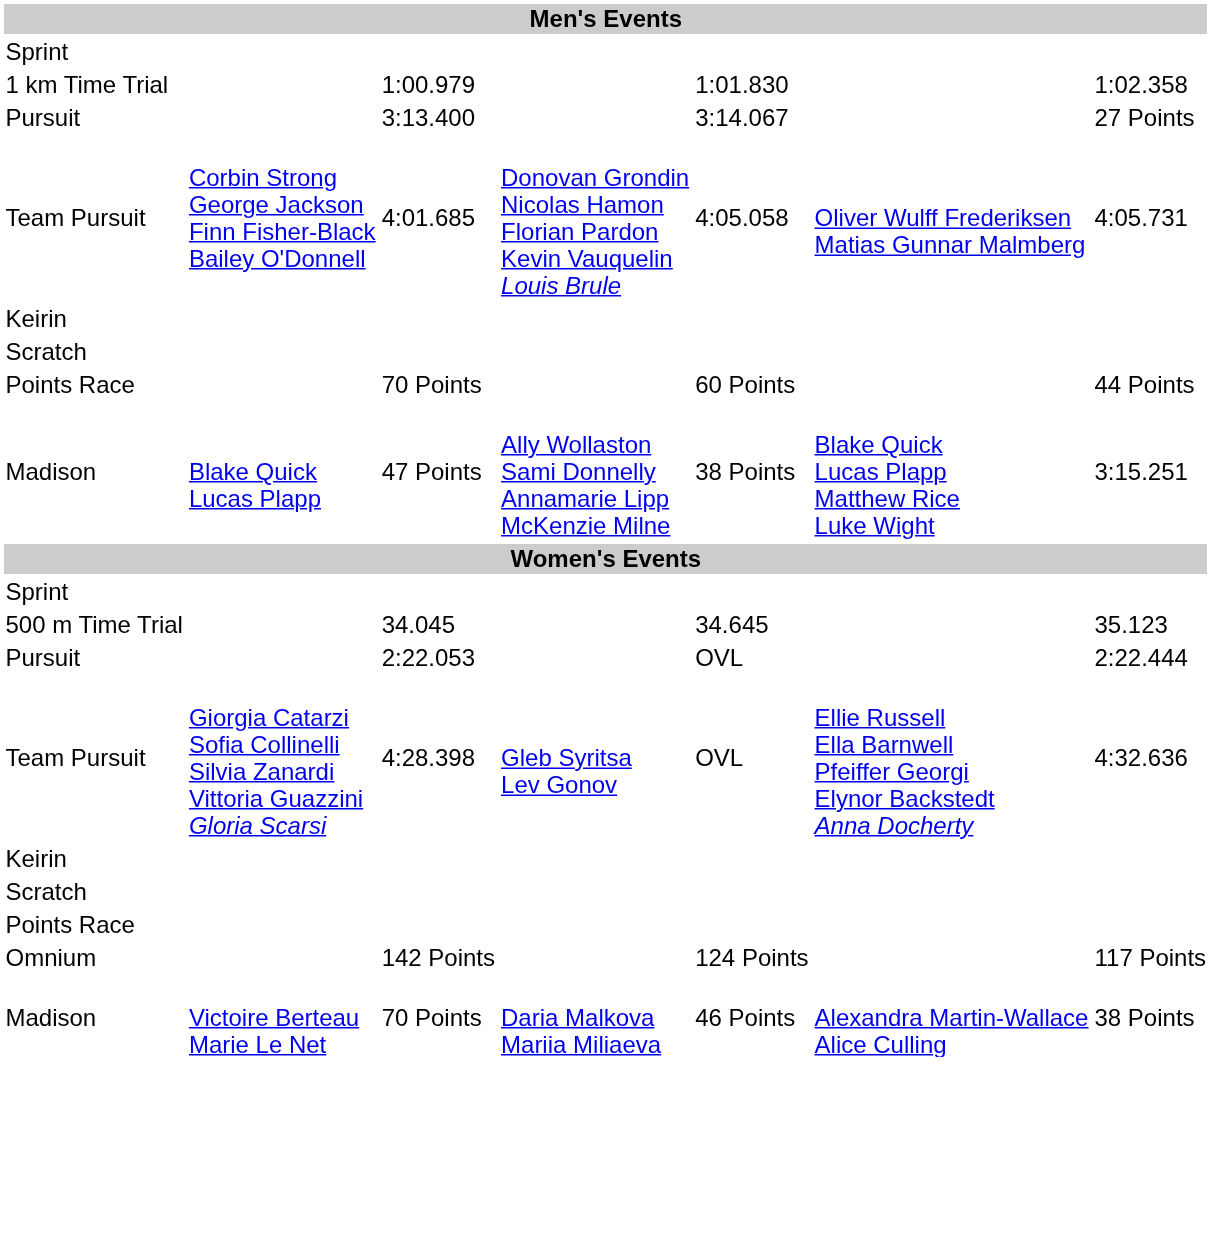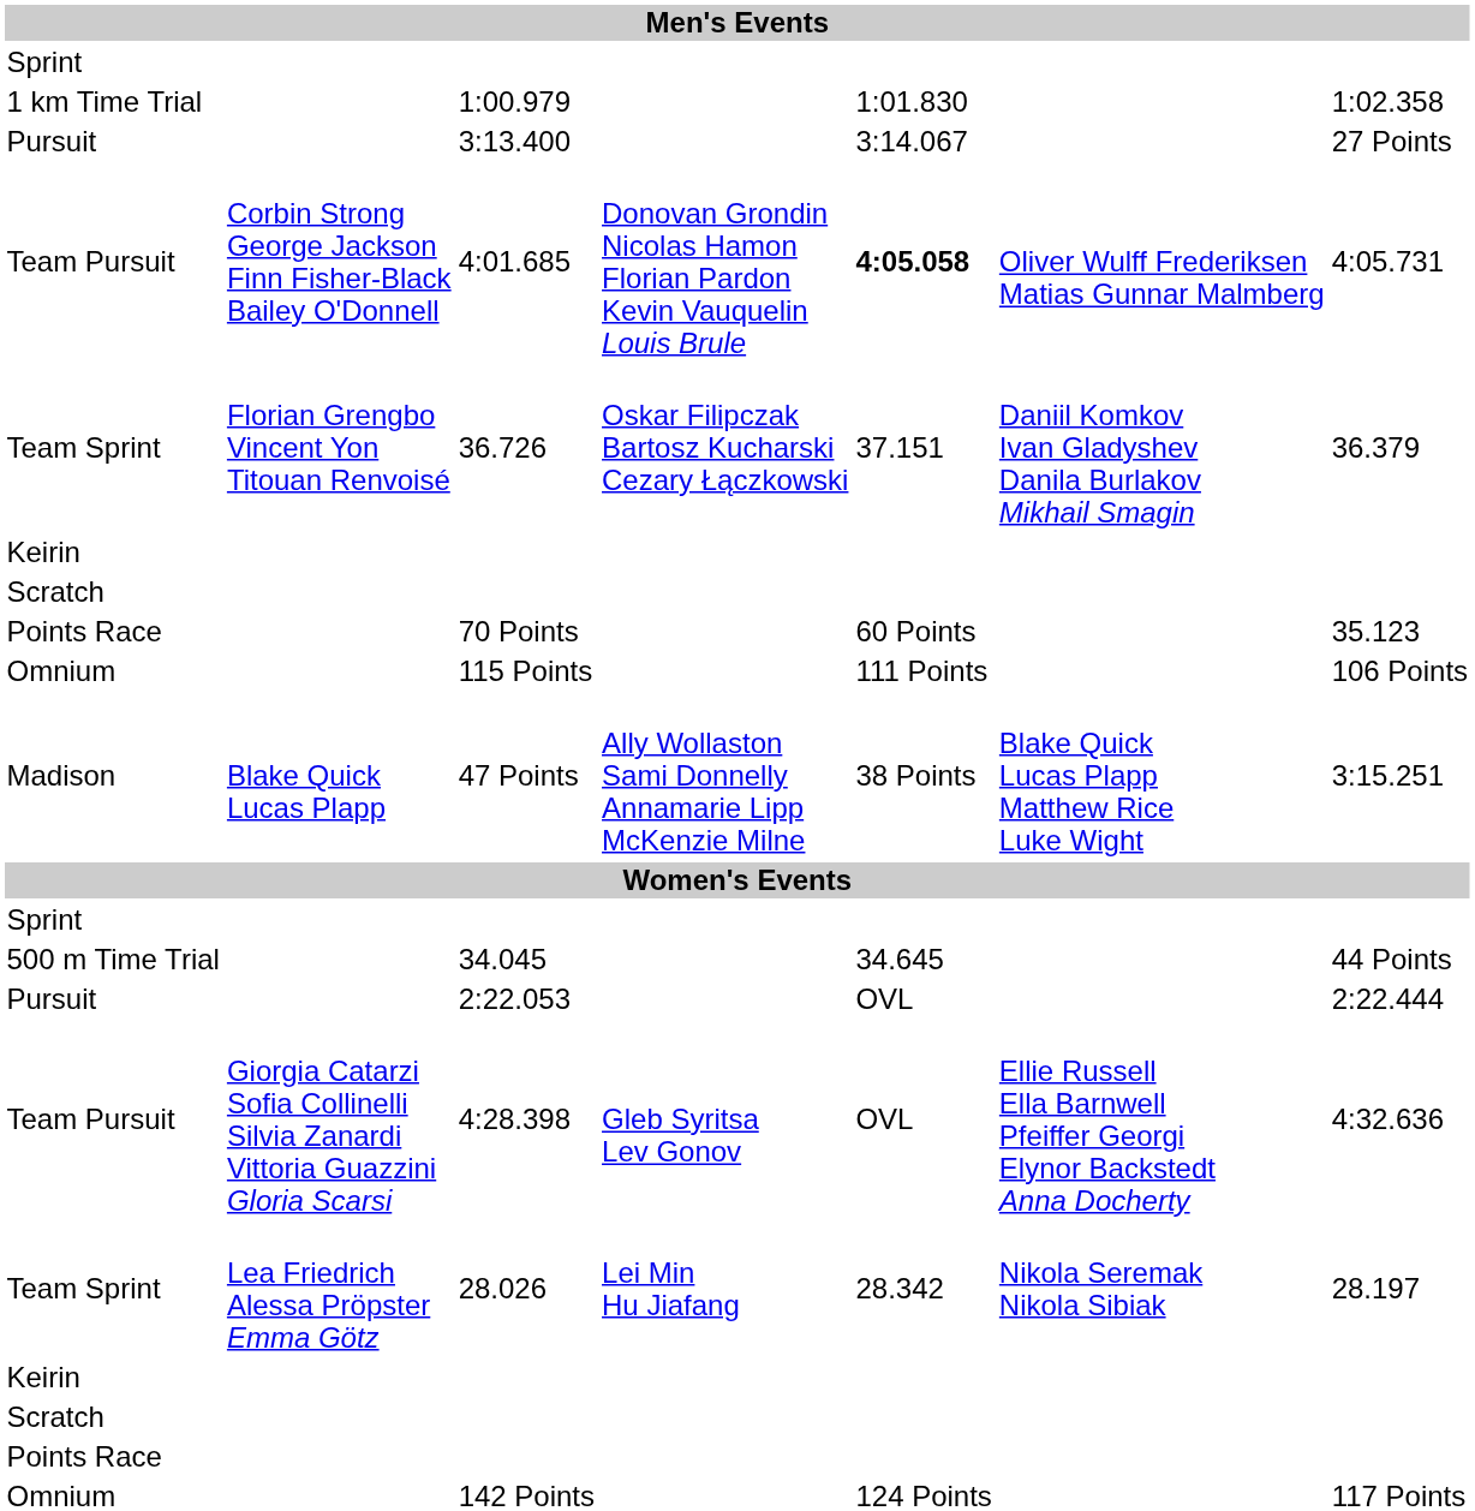 <table>
 <tr style="background:#ccc; width:100%;">
 <td colspan=7 align=center><strong>Men's Events</strong></td>
 </tr>
 <tr>
 <td>Sprint</td>
 <td colspan=2></td>
 <td colspan=2></td>
 <td colspan=2></td>
 </tr>
 <tr>
 <td>1 km Time Trial</td>
 <td></td>
 <td>1:00.979 </td>
 <td></td>
 <td>1:01.830</td>
 <td></td>
 <td>1:02.358</td>
 </tr>
 <tr>
 <td>Pursuit</td>
 <td></td>
 <td>3:13.400 </td>
 <td></td>
 <td>3:14.067</td>
 <td></td>
 <td>27 Points</td>
 </tr>
 <tr>
 <td>Team Pursuit</td>
 <td valign="top"><br><a href='#'>Corbin Strong</a><br><a href='#'>George Jackson</a><br><a href='#'>Finn Fisher-Black</a><br><a href='#'>Bailey O'Donnell</a></td>
 <td>4:01.685</td>
 <td><br><a href='#'>Donovan Grondin</a><br><a href='#'>Nicolas Hamon</a><br><a href='#'>Florian Pardon</a><br><a href='#'>Kevin Vauquelin</a><br><em><a href='#'>Louis Brule</a></em></td>
-<td>4:05.058</td>
+<td><strong>4:05.058</strong></td>
 <td><br><a href='#'>Oliver Wulff Frederiksen</a><br><a href='#'>Matias Gunnar Malmberg</a></td>
 <td>4:05.731</td>
+</tr>
+<tr>
+<td>Team Sprint</td>
+<td valign="top"><br><a href='#'>Florian Grengbo</a><br><a href='#'>Vincent Yon</a><br><a href='#'>Titouan Renvoisé</a></td>
+<td>36.726</td>
+<td valign="top"><br><a href='#'>Oskar Filipczak</a><br><a href='#'>Bartosz Kucharski</a><br><a href='#'>Cezary Łączkowski</a></td>
+<td>37.151</td>
+<td><br><a href='#'>Daniil Komkov</a><br><a href='#'>Ivan Gladyshev</a><br><a href='#'>Danila Burlakov</a><br><em><a href='#'>Mikhail Smagin</a></em></td>
+<td>36.379</td>
 </tr>
 <tr>
 <td>Keirin</td>
 <td colspan=2></td>
 <td colspan=2></td>
 <td colspan=2></td>
 </tr>
 <tr>
 <td>Scratch</td>
 <td colspan=2></td>
 <td colspan=2></td>
 <td colspan=2></td>
 </tr>
 <tr>
 <td>Points Race</td>
 <td></td>
 <td>70 Points</td>
 <td></td>
 <td>60 Points</td>
 <td></td>
-<td>44 Points</td>
+<td>35.123</td>
+</tr>
+<tr>
+<td>Omnium</td>
+<td></td>
+<td>115 Points</td>
+<td></td>
+<td>111 Points</td>
+<td></td>
+<td>106 Points</td>
 </tr>
 <tr>
 <td>Madison</td>
 <td><br><a href='#'>Blake Quick</a><br><a href='#'>Lucas Plapp</a></td>
 <td>47 Points</td>
 <td valign="top"><br><a href='#'>Ally Wollaston</a><br><a href='#'>Sami Donnelly</a><br><a href='#'>Annamarie Lipp</a><br><a href='#'>McKenzie Milne</a></td>
 <td>38 Points</td>
 <td valign="top"><br><a href='#'>Blake Quick</a><br><a href='#'>Lucas Plapp</a><br><a href='#'>Matthew Rice</a><br><a href='#'>Luke Wight</a></td>
 <td>3:15.251</td>
 </tr>
 <tr style="background:#ccc; width:100%;">
 <td colspan=7 align=center><strong>Women's Events</strong></td>
 </tr>
 <tr>
 <td>Sprint</td>
 <td colspan=2></td>
 <td colspan=2></td>
 <td colspan=2></td>
 </tr>
 <tr>
 <td>500 m Time Trial</td>
 <td></td>
 <td>34.045 </td>
 <td></td>
 <td>34.645</td>
 <td></td>
-<td>35.123</td>
+<td>44 Points</td>
 </tr>
 <tr>
 <td>Pursuit</td>
 <td></td>
 <td>2:22.053</td>
 <td></td>
 <td>OVL</td>
 <td></td>
 <td>2:22.444</td>
 </tr>
 <tr>
 <td>Team Pursuit</td>
 <td><br><a href='#'>Giorgia Catarzi</a><br><a href='#'>Sofia Collinelli</a><br><a href='#'>Silvia Zanardi</a><br><a href='#'>Vittoria Guazzini</a><br><em><a href='#'>Gloria Scarsi</a></em></td>
 <td>4:28.398</td>
 <td><br><a href='#'>Gleb Syritsa</a><br><a href='#'>Lev Gonov</a></td>
 <td>OVL</td>
 <td><br><a href='#'>Ellie Russell</a><br><a href='#'>Ella Barnwell</a><br><a href='#'>Pfeiffer Georgi</a><br><a href='#'>Elynor Backstedt</a><br><em><a href='#'>Anna Docherty</a></em></td>
 <td>4:32.636</td>
+</tr>
+<tr>
+<td>Team Sprint</td>
+<td><br><a href='#'>Lea Friedrich</a><br><a href='#'>Alessa Pröpster</a><br><em><a href='#'>Emma Götz</a></em></td>
+<td>28.026</td>
+<td valign="top"><br><a href='#'>Lei Min</a><br><a href='#'>Hu Jiafang</a></td>
+<td>28.342</td>
+<td valign="top"><br><a href='#'>Nikola Seremak</a><br><a href='#'>Nikola Sibiak</a></td>
+<td>28.197</td>
 </tr>
 <tr>
 <td>Keirin</td>
 <td colspan=2></td>
 <td colspan=2></td>
 <td colspan=2></td>
 </tr>
 <tr>
 <td>Scratch</td>
 <td colspan=2></td>
 <td colspan=2></td>
 <td colspan=2></td>
 </tr>
 <tr>
 <td>Points Race</td>
 <td></td>
 <td></td>
 <td></td>
 <td></td>
 <td></td>
 <td></td>
 </tr>
 <tr>
 <td>Omnium</td>
 <td></td>
 <td>142 Points</td>
 <td></td>
 <td>124 Points</td>
 <td></td>
 <td>117 Points</td>
 </tr>
-<tr>
-<td>Madison</td>
-<td><br><a href='#'>Victoire Berteau</a><br><a href='#'>Marie Le Net</a></td>
-<td>70 Points</td>
-<td><br><a href='#'>Daria Malkova</a><br><a href='#'>Mariia Miliaeva</a></td>
-<td>46 Points</td>
-<td><br><a href='#'>Alexandra Martin-Wallace</a><br><a href='#'>Alice Culling</a></td>
-<td>38 Points</td>
-</tr>
 </table>
